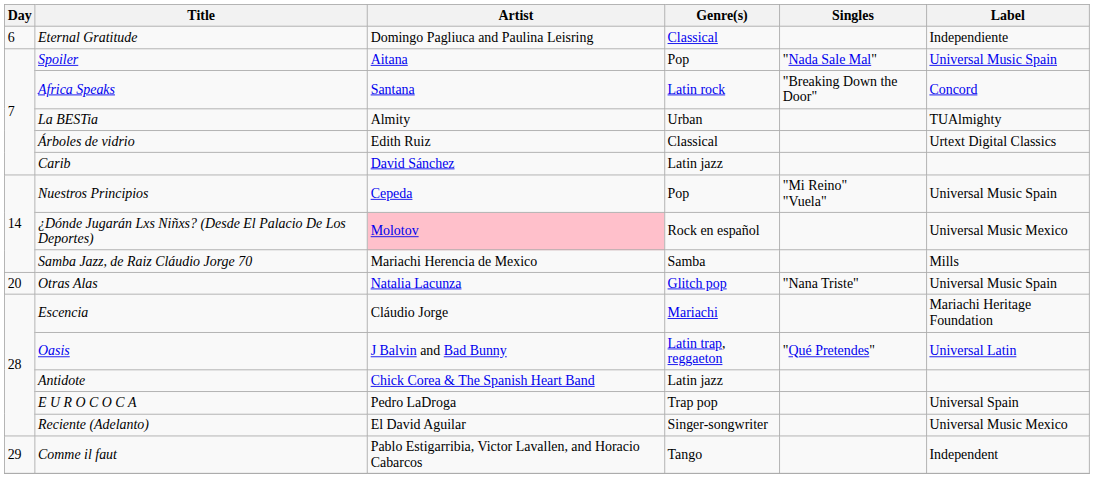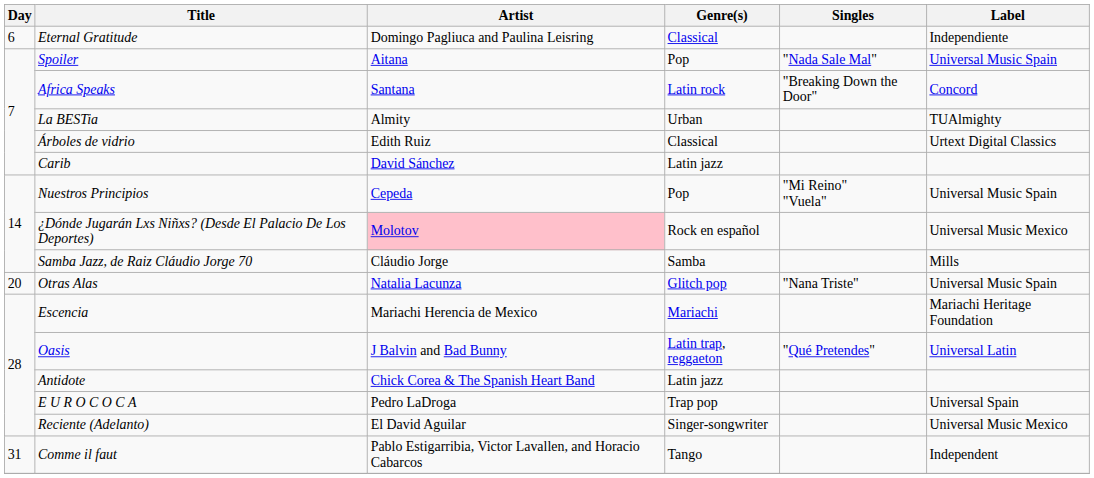 <table class="wikitable sortable" style="text-align: left;">
 <tr>
 <th>Day</th>
 <th>Title</th>
 <th>Artist</th>
 <th>Genre(s)</th>
 <th>Singles</th>
 <th>Label</th>
 </tr>
 <tr>
 <td>6</td>
 <td><em>Eternal Gratitude</em></td>
 <td>Domingo Pagliuca and Paulina Leisring</td>
 <td><a href='#'>Classical</a></td>
 <td></td>
 <td>Independiente</td>
 </tr>
 <tr>
 <td rowspan="5">7</td>
 <td><em><a href='#'>Spoiler</a></em></td>
 <td><a href='#'>Aitana</a></td>
 <td>Pop</td>
 <td>"<a href='#'>Nada Sale Mal</a>"</td>
 <td><a href='#'>Universal Music Spain</a></td>
 </tr>
 <tr>
 <td><em><a href='#'>Africa Speaks</a></em></td>
 <td><a href='#'>Santana</a></td>
 <td><a href='#'>Latin rock</a></td>
 <td>"Breaking Down the Door"</td>
 <td><a href='#'>Concord</a></td>
 </tr>
 <tr>
 <td><em>La BESTia</em></td>
 <td>Almity</td>
 <td>Urban</td>
 <td></td>
 <td>TUAlmighty</td>
 </tr>
 <tr>
 <td><em>Árboles de vidrio</em></td>
 <td>Edith Ruiz</td>
 <td>Classical</td>
 <td></td>
 <td>Urtext Digital Classics</td>
 </tr>
 <tr>
 <td><em>Carib</em></td>
 <td><a href='#'>David Sánchez</a></td>
 <td>Latin jazz</td>
 <td></td>
 <td></td>
 </tr>
 <tr>
 <td rowspan="3">14</td>
 <td><em>Nuestros Principios</em></td>
 <td><a href='#'>Cepeda</a></td>
 <td>Pop</td>
 <td>"Mi Reino"<br>"Vuela"</td>
 <td>Universal Music Spain</td>
 </tr>
 <tr>
 <td><em>¿Dónde Jugarán Lxs Niñxs? (Desde El Palacio De Los Deportes) </em></td>
 <td style="background: pink;"><a href='#'>Molotov</a></td>
 <td>Rock en español</td>
 <td></td>
 <td>Universal Music Mexico</td>
 </tr>
 <tr>
 <td><em>Samba Jazz, de Raiz Cláudio Jorge 70</em></td>
-<td>Mariachi Herencia de Mexico</td>
+<td>Cláudio Jorge</td>
 <td>Samba</td>
 <td></td>
 <td>Mills</td>
 </tr>
 <tr>
 <td>20</td>
 <td><em>Otras Alas</em></td>
 <td><a href='#'>Natalia Lacunza</a></td>
 <td><a href='#'>Glitch pop</a></td>
 <td>"Nana Triste"</td>
 <td>Universal Music Spain</td>
 </tr>
 <tr>
 <td rowspan="5">28</td>
 <td><em>Escencia</em></td>
-<td>Cláudio Jorge</td>
+<td>Mariachi Herencia de Mexico</td>
 <td><a href='#'>Mariachi</a></td>
 <td></td>
 <td>Mariachi Heritage Foundation</td>
 </tr>
 <tr>
 <td><em><a href='#'>Oasis</a></em></td>
 <td><a href='#'>J Balvin</a> and <a href='#'>Bad Bunny</a></td>
 <td><a href='#'>Latin trap</a>, <a href='#'>reggaeton</a></td>
 <td>"<a href='#'>Qué Pretendes</a>"</td>
 <td><a href='#'>Universal Latin</a></td>
 </tr>
 <tr>
 <td><em>Antidote</em></td>
 <td><a href='#'>Chick Corea & The Spanish Heart Band</a></td>
 <td>Latin jazz</td>
 <td></td>
 <td></td>
 </tr>
 <tr>
 <td><em>E U R O C O C A</em></td>
 <td>Pedro LaDroga</td>
 <td>Trap pop</td>
 <td></td>
 <td>Universal Spain</td>
 </tr>
 <tr>
 <td><em>Reciente (Adelanto)</em></td>
 <td>El David Aguilar</td>
 <td>Singer-songwriter</td>
 <td></td>
 <td>Universal Music Mexico</td>
 </tr>
 <tr>
-<td>29</td>
+<td>31</td>
 <td><em>Comme il faut</em></td>
 <td>Pablo Estigarribia, Victor Lavallen, and Horacio Cabarcos</td>
 <td>Tango</td>
 <td></td>
 <td>Independent</td>
 </tr>
 <tr>
 </tr>
 </table>
